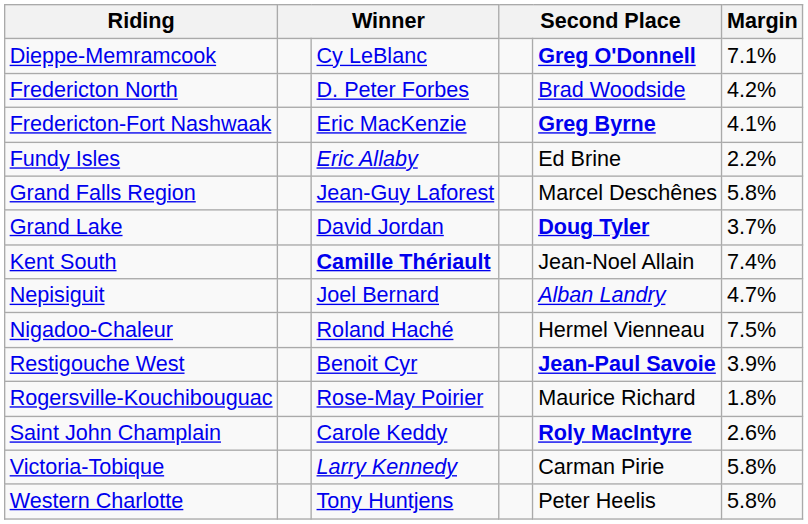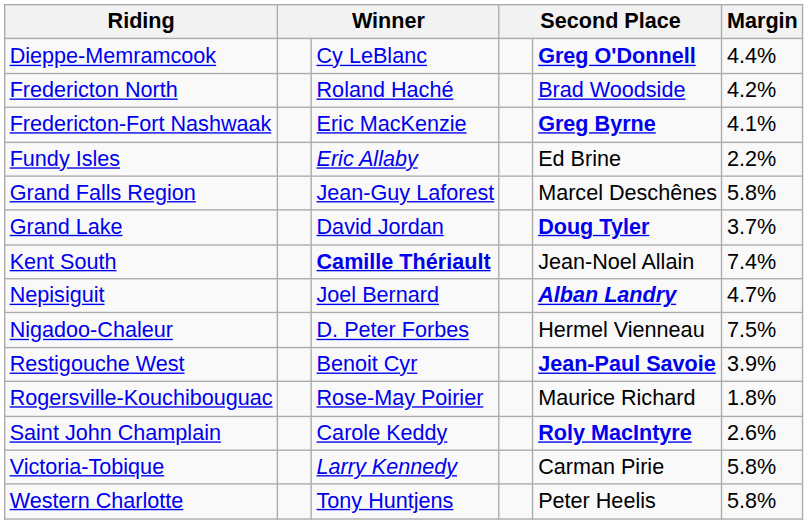 <table class="wikitable">
 <tr>
 <th>Riding</th>
 <th colspan=2>Winner</th>
 <th colspan=2>Second Place</th>
 <th>Margin</th>
 </tr>
 <tr>
 <td><a href='#'>Dieppe-Memramcook</a></td>
 <td>    </td>
 <td><a href='#'>Cy LeBlanc</a></td>
 <td>    </td>
 <td><strong><a href='#'>Greg O'Donnell</a></strong></td>
-<td>7.1%</td>
+<td>4.4%</td>
 </tr>
 <tr>
 <td><a href='#'>Fredericton North</a></td>
 <td></td>
-<td><a href='#'>D. Peter Forbes</a></td>
+<td><a href='#'>Roland Haché</a></td>
 <td></td>
 <td><a href='#'>Brad Woodside</a></td>
 <td>4.2%</td>
 </tr>
 <tr>
 <td><a href='#'>Fredericton-Fort Nashwaak</a></td>
 <td></td>
 <td><a href='#'>Eric MacKenzie</a></td>
 <td></td>
 <td><strong><a href='#'>Greg Byrne</a></strong></td>
 <td>4.1%</td>
 </tr>
 <tr>
 <td><a href='#'>Fundy Isles</a></td>
 <td></td>
 <td><em><a href='#'>Eric Allaby</a></em></td>
 <td></td>
 <td>Ed Brine</td>
 <td>2.2%</td>
 </tr>
 <tr>
 <td><a href='#'>Grand Falls Region</a></td>
 <td></td>
 <td><a href='#'>Jean-Guy Laforest</a></td>
 <td></td>
 <td>Marcel Deschênes</td>
 <td>5.8%</td>
 </tr>
 <tr>
 <td><a href='#'>Grand Lake</a></td>
 <td></td>
 <td><a href='#'>David Jordan</a></td>
 <td></td>
 <td><strong><a href='#'>Doug Tyler</a></strong></td>
 <td>3.7%</td>
 </tr>
 <tr>
 <td><a href='#'>Kent South</a></td>
 <td></td>
 <td><strong><a href='#'>Camille Thériault</a></strong></td>
 <td></td>
 <td>Jean-Noel Allain</td>
 <td>7.4%</td>
 </tr>
 <tr>
 <td><a href='#'>Nepisiguit</a></td>
 <td></td>
 <td><a href='#'>Joel Bernard</a></td>
 <td></td>
-<td><em><a href='#'>Alban Landry</a></em></td>
+<td><strong><em><a href='#'>Alban Landry</a></em></strong></td>
 <td>4.7%</td>
 </tr>
 <tr>
 <td><a href='#'>Nigadoo-Chaleur</a></td>
 <td></td>
-<td><a href='#'>Roland Haché</a></td>
+<td><a href='#'>D. Peter Forbes</a></td>
 <td></td>
 <td>Hermel Vienneau</td>
 <td>7.5%</td>
 </tr>
 <tr>
 <td><a href='#'>Restigouche West</a></td>
 <td></td>
 <td><a href='#'>Benoit Cyr</a></td>
 <td></td>
 <td><strong><a href='#'>Jean-Paul Savoie</a></strong></td>
 <td>3.9%</td>
 </tr>
 <tr>
 <td><a href='#'>Rogersville-Kouchibouguac</a></td>
 <td></td>
 <td><a href='#'>Rose-May Poirier</a></td>
 <td></td>
 <td>Maurice Richard</td>
 <td>1.8%</td>
 </tr>
 <tr>
 <td><a href='#'>Saint John Champlain</a></td>
 <td></td>
 <td><a href='#'>Carole Keddy</a></td>
 <td></td>
 <td><strong><a href='#'>Roly MacIntyre</a></strong></td>
 <td>2.6%</td>
 </tr>
 <tr>
 <td><a href='#'>Victoria-Tobique</a></td>
 <td></td>
 <td><em><a href='#'>Larry Kennedy</a></em></td>
 <td></td>
 <td>Carman Pirie</td>
 <td>5.8%</td>
 </tr>
 <tr>
 <td><a href='#'>Western Charlotte</a></td>
 <td></td>
 <td><a href='#'>Tony Huntjens</a></td>
 <td></td>
 <td>Peter Heelis</td>
 <td>5.8%</td>
 </tr>
 </table>
